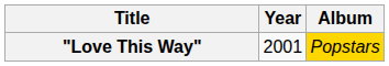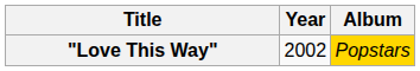 <table class="wikitable plainrowheaders" style="text-align:center;" border="1">
 <tr>
 <th scope="col" style="width:14em;">Title</th>
 <th scope="col">Year</th>
 <th scope="col">Album</th>
 </tr>
 <tr>
 <th scope="row">"Love This Way"</th>
-<td>2001</td>
+<td>2002</td>
 <td style="background: gold;"><em>Popstars</em></td>
 </tr>
 <tr>
 </tr>
 </table>
